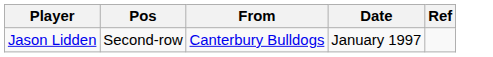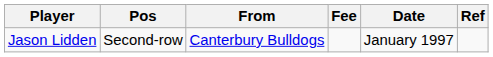 <table class="wikitable" style="text-align:center; width="70%; text-align:left">
 <tr>
 <th><strong>Player</strong></th>
 <th><strong>Pos</strong></th>
 <th><strong>From</strong></th>
+<th><strong>Fee</strong></th>
 <th><strong>Date</strong></th>
 <th><strong>Ref</strong></th>
 </tr>
 <tr --->
 <td><a href='#'>Jason Lidden</a></td>
 <td>Second-row</td>
 <td><a href='#'>Canterbury Bulldogs</a></td>
+<td></td>
 <td>January 1997</td>
 <td></td>
 </tr>
 </table>
